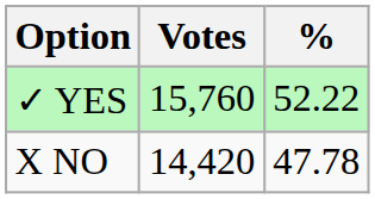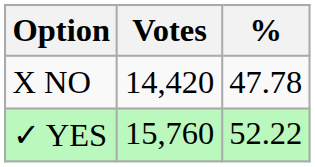 <table class="wikitable">
 <tr>
 <th>Option</th>
 <th>Votes</th>
 <th>%</th>
 </tr>
 <tr>
+<td>X NO</td>
+<td>14,420</td>
+<td>47.78</td>
+</tr>
+<tr>
 <td style=background:#bbf8be>✓ YES</td>
 <td style=background:#bbf8be>15,760</td>
 <td style=background:#bbf8be>52.22</td>
 </tr>
-<tr>
-<td>X NO</td>
-<td>14,420</td>
-<td>47.78</td>
-</tr>
 </table>
